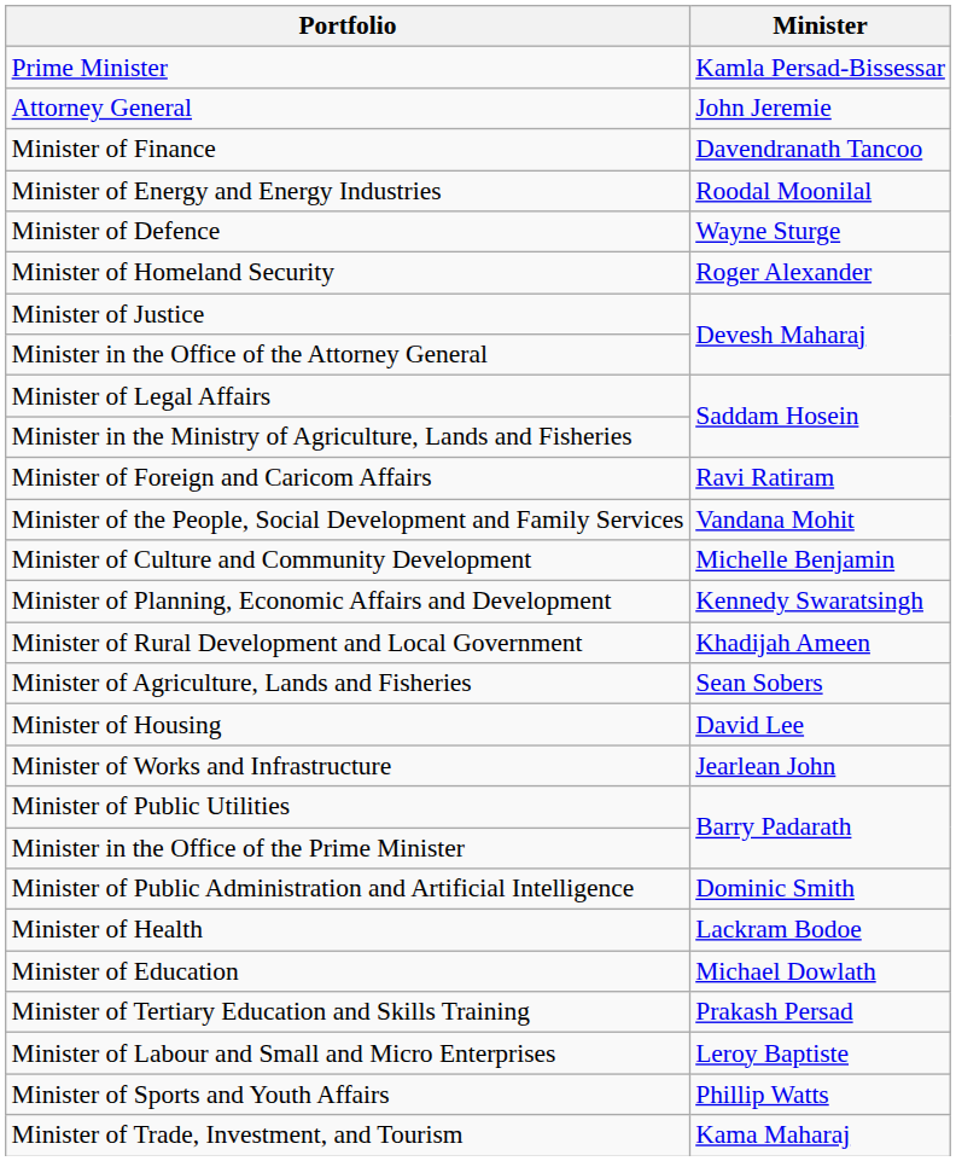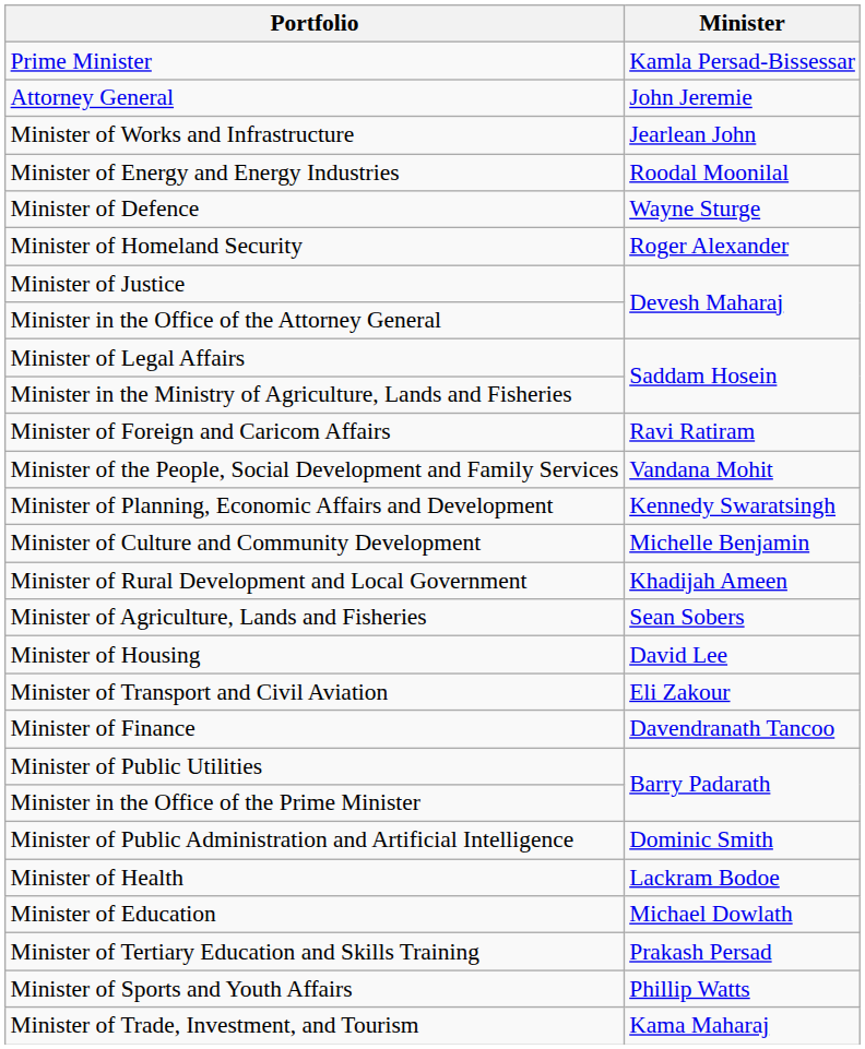 <table class="wikitable">
 <tr>
 <th>Portfolio</th>
 <th>Minister</th>
 </tr>
 <tr>
 <td><a href='#'>Prime Minister</a></td>
 <td><a href='#'>Kamla Persad-Bissessar</a></td>
 </tr>
 <tr>
 <td><a href='#'>Attorney General</a></td>
 <td><a href='#'>John Jeremie</a></td>
 </tr>
 <tr>
-<td>Minister of Finance</td>
-<td><a href='#'>Davendranath Tancoo</a></td>
+<td>Minister of Works and Infrastructure</td>
+<td><a href='#'>Jearlean John</a></td>
 </tr>
 <tr>
 <td>Minister of Energy and Energy Industries</td>
 <td><a href='#'>Roodal Moonilal</a></td>
 </tr>
 <tr>
 <td>Minister of Defence</td>
 <td><a href='#'>Wayne Sturge</a></td>
 </tr>
 <tr>
 <td>Minister of Homeland Security</td>
 <td><a href='#'>Roger Alexander</a></td>
 </tr>
 <tr>
 <td>Minister of Justice</td>
 <td rowspan="2"><a href='#'>Devesh Maharaj</a></td>
 </tr>
 <tr>
 <td>Minister in the Office of the Attorney General</td>
 </tr>
 <tr>
 <td>Minister of Legal Affairs</td>
 <td rowspan="2"><a href='#'>Saddam Hosein</a></td>
 </tr>
 <tr>
 <td>Minister in the Ministry of Agriculture, Lands and Fisheries</td>
 </tr>
 <tr>
 <td>Minister of Foreign and Caricom Affairs</td>
 <td><a href='#'>Ravi Ratiram</a></td>
 </tr>
 <tr>
 <td>Minister of the People, Social Development and Family Services</td>
 <td><a href='#'>Vandana Mohit</a></td>
 </tr>
 <tr>
+<td>Minister of Planning, Economic Affairs and Development</td>
+<td><a href='#'>Kennedy Swaratsingh</a></td>
+</tr>
+<tr>
 <td>Minister of Culture and Community Development</td>
 <td><a href='#'>Michelle Benjamin</a></td>
-</tr>
-<tr>
-<td>Minister of Planning, Economic Affairs and Development</td>
-<td><a href='#'>Kennedy Swaratsingh</a></td>
 </tr>
 <tr>
 <td>Minister of Rural Development and Local Government</td>
 <td><a href='#'>Khadijah Ameen</a></td>
 </tr>
 <tr>
 <td>Minister of Agriculture, Lands and Fisheries</td>
 <td><a href='#'>Sean Sobers</a></td>
 </tr>
 <tr>
 <td>Minister of Housing</td>
 <td><a href='#'>David Lee</a></td>
 </tr>
 <tr>
-<td>Minister of Works and Infrastructure</td>
-<td><a href='#'>Jearlean John</a></td>
+<td>Minister of Transport and Civil Aviation</td>
+<td><a href='#'>Eli Zakour</a></td>
+</tr>
+<tr>
+<td>Minister of Finance</td>
+<td><a href='#'>Davendranath Tancoo</a></td>
 </tr>
 <tr>
 <td>Minister of Public Utilities</td>
 <td rowspan="2"><a href='#'>Barry Padarath</a></td>
 </tr>
 <tr>
 <td>Minister in the Office of the Prime Minister</td>
 </tr>
 <tr>
 <td>Minister of Public Administration and Artificial Intelligence</td>
 <td><a href='#'>Dominic Smith</a></td>
 </tr>
 <tr>
 <td>Minister of Health</td>
 <td><a href='#'>Lackram Bodoe</a></td>
 </tr>
 <tr>
 <td>Minister of Education</td>
 <td><a href='#'>Michael Dowlath</a></td>
 </tr>
 <tr>
 <td>Minister of Tertiary Education and Skills Training</td>
 <td><a href='#'>Prakash Persad</a></td>
 </tr>
 <tr>
-<td>Minister of Labour and Small and Micro Enterprises</td>
-<td><a href='#'>Leroy Baptiste</a></td>
-</tr>
-<tr>
 <td>Minister of Sports and Youth Affairs</td>
 <td><a href='#'>Phillip Watts</a></td>
 </tr>
 <tr>
 <td>Minister of Trade, Investment, and Tourism</td>
 <td><a href='#'>Kama Maharaj</a></td>
 </tr>
 </table>
